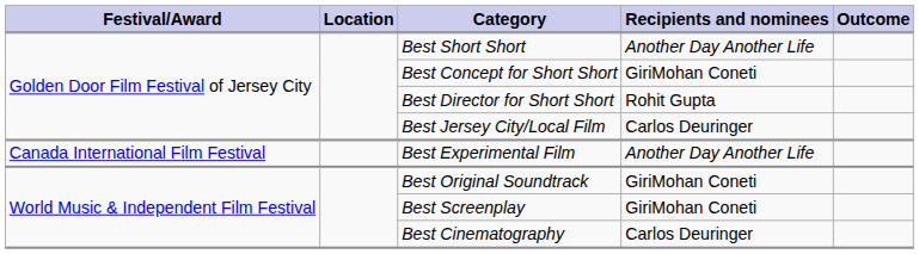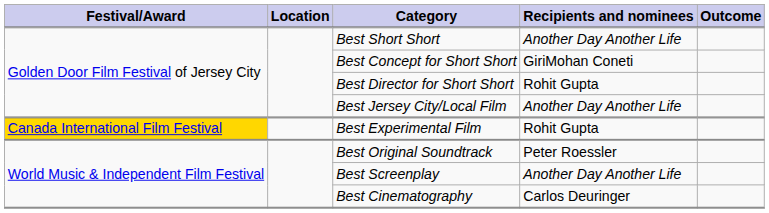 <table class="wikitable" style="font-size: 95%;">
 <tr align="center">
 <th style="background:#CCCCEE;">Festival/Award</th>
 <th style="background:#CCCCEE;">Location</th>
 <th style="background:#CCCCEE;">Category</th>
 <th style="background:#CCCCEE;">Recipients and nominees</th>
 <th style="background:#CCCCEE;">Outcome</th>
 </tr>
 <tr style="border-top:2px solid gray;">
 </tr>
 <tr>
 <td rowspan="4"><a href='#'>Golden Door Film Festival</a> of Jersey City</td>
 <td rowspan="4"></td>
 <td><em>Best Short Short</em></td>
 <td><em>Another Day Another Life</em></td>
 <td></td>
 </tr>
 <tr>
 <td><em>Best Concept for Short Short</em></td>
 <td>GiriMohan Coneti</td>
 <td></td>
 </tr>
 <tr>
 <td><em>Best Director for Short Short</em></td>
 <td>Rohit Gupta</td>
 <td></td>
 </tr>
 <tr>
 <td><em>Best Jersey City/Local Film</em></td>
-<td>Carlos Deuringer</td>
+<td><em>Another Day Another Life</em></td>
 <td></td>
 </tr>
 <tr style="border-top:2px solid gray;">
 </tr>
 <tr>
-<td rowspan="1"><a href='#'>Canada International Film Festival</a></td>
+<td rowspan="1" style="background: gold;"><a href='#'>Canada International Film Festival</a></td>
 <td rowspan="1"></td>
 <td><em>Best Experimental Film</em></td>
-<td><em>Another Day Another Life</em></td>
+<td>Rohit Gupta</td>
 <td></td>
 </tr>
 <tr style="border-top:2px solid gray;">
 </tr>
 <tr>
 <td rowspan="3"><a href='#'>World Music & Independent Film Festival</a></td>
 <td rowspan="3"></td>
 <td><em>Best Original Soundtrack</em></td>
-<td>GiriMohan Coneti</td>
+<td>Peter Roessler</td>
 <td></td>
 </tr>
 <tr>
 <td><em>Best Screenplay</em></td>
-<td>GiriMohan Coneti</td>
+<td><em>Another Day Another Life</em></td>
 <td></td>
 </tr>
 <tr>
 <td><em>Best Cinematography</em></td>
 <td>Carlos Deuringer</td>
 <td></td>
 </tr>
 <tr style="border-top:2px solid gray;">
 </tr>
 <tr>
 </tr>
 </table>
